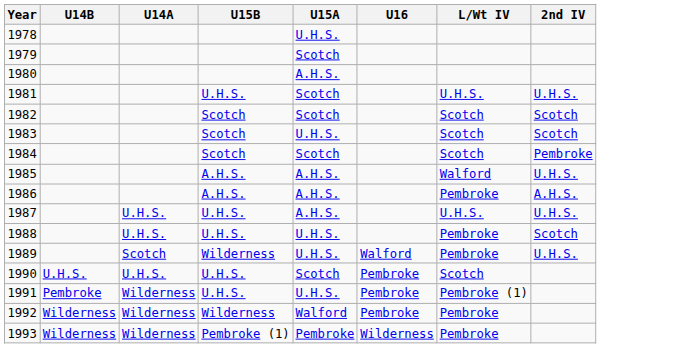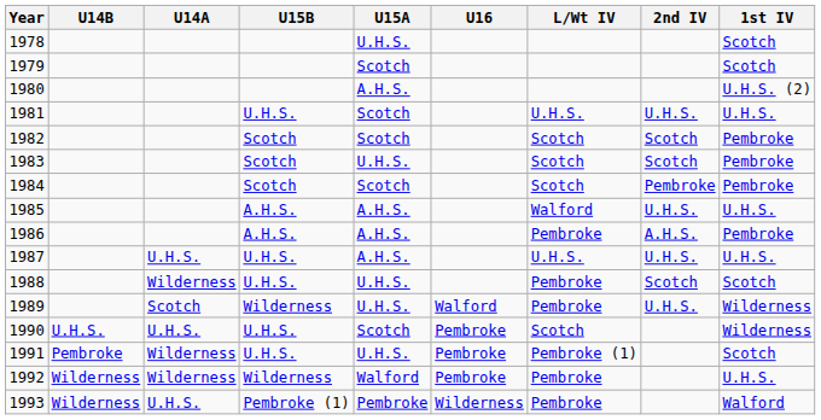 <table class="wikitable">
 <tr>
 <th>Year</th>
 <th>U14B</th>
 <th>U14A</th>
 <th>U15B</th>
 <th>U15A</th>
 <th>U16</th>
 <th>L/Wt IV</th>
 <th>2nd IV</th>
+<th>1st IV</th>
 </tr>
 <tr>
 <td>1978</td>
 <td></td>
 <td></td>
 <td></td>
 <td><a href='#'>U.H.S.</a></td>
 <td></td>
 <td></td>
 <td></td>
+<td><a href='#'>Scotch</a></td>
 </tr>
 <tr>
 <td>1979</td>
 <td></td>
 <td></td>
 <td></td>
 <td><a href='#'>Scotch</a></td>
 <td></td>
 <td></td>
 <td></td>
+<td><a href='#'>Scotch</a></td>
 </tr>
 <tr>
 <td>1980</td>
 <td></td>
 <td></td>
 <td></td>
 <td><a href='#'>A.H.S.</a></td>
 <td></td>
 <td></td>
 <td></td>
+<td><a href='#'>U.H.S.</a> (2)</td>
 </tr>
 <tr>
 <td>1981</td>
 <td></td>
 <td></td>
 <td><a href='#'>U.H.S.</a></td>
 <td><a href='#'>Scotch</a></td>
 <td></td>
+<td><a href='#'>U.H.S.</a></td>
 <td><a href='#'>U.H.S.</a></td>
 <td><a href='#'>U.H.S.</a></td>
 </tr>
 <tr>
 <td>1982</td>
 <td></td>
 <td></td>
 <td><a href='#'>Scotch</a></td>
 <td><a href='#'>Scotch</a></td>
 <td></td>
 <td><a href='#'>Scotch</a></td>
 <td><a href='#'>Scotch</a></td>
+<td><a href='#'>Pembroke</a></td>
 </tr>
 <tr>
 <td>1983</td>
 <td></td>
 <td></td>
 <td><a href='#'>Scotch</a></td>
 <td><a href='#'>U.H.S.</a></td>
 <td></td>
 <td><a href='#'>Scotch</a></td>
 <td><a href='#'>Scotch</a></td>
+<td><a href='#'>Pembroke</a></td>
 </tr>
 <tr>
 <td>1984</td>
 <td></td>
 <td></td>
 <td><a href='#'>Scotch</a></td>
 <td><a href='#'>Scotch</a></td>
 <td></td>
 <td><a href='#'>Scotch</a></td>
+<td><a href='#'>Pembroke</a></td>
 <td><a href='#'>Pembroke</a></td>
 </tr>
 <tr>
 <td>1985</td>
 <td></td>
 <td></td>
 <td><a href='#'>A.H.S.</a></td>
 <td><a href='#'>A.H.S.</a></td>
 <td></td>
 <td><a href='#'>Walford</a></td>
 <td><a href='#'>U.H.S.</a></td>
+<td><a href='#'>U.H.S.</a></td>
 </tr>
 <tr>
 <td>1986</td>
 <td></td>
 <td></td>
 <td><a href='#'>A.H.S.</a></td>
 <td><a href='#'>A.H.S.</a></td>
 <td></td>
 <td><a href='#'>Pembroke</a></td>
 <td><a href='#'>A.H.S.</a></td>
+<td><a href='#'>Pembroke</a></td>
 </tr>
 <tr>
 <td>1987</td>
 <td></td>
 <td><a href='#'>U.H.S.</a></td>
 <td><a href='#'>U.H.S.</a></td>
 <td><a href='#'>A.H.S.</a></td>
 <td></td>
 <td><a href='#'>U.H.S.</a></td>
 <td><a href='#'>U.H.S.</a></td>
+<td><a href='#'>U.H.S.</a></td>
 </tr>
 <tr>
 <td>1988</td>
 <td></td>
-<td><a href='#'>U.H.S.</a></td>
+<td><a href='#'>Wilderness</a></td>
 <td><a href='#'>U.H.S.</a></td>
 <td><a href='#'>U.H.S.</a></td>
 <td></td>
 <td><a href='#'>Pembroke</a></td>
+<td><a href='#'>Scotch</a></td>
 <td><a href='#'>Scotch</a></td>
 </tr>
 <tr>
 <td>1989</td>
 <td></td>
 <td><a href='#'>Scotch</a></td>
 <td><a href='#'>Wilderness</a></td>
 <td><a href='#'>U.H.S.</a></td>
 <td><a href='#'>Walford</a></td>
 <td><a href='#'>Pembroke</a></td>
 <td><a href='#'>U.H.S.</a></td>
+<td><a href='#'>Wilderness</a></td>
 </tr>
 <tr>
 <td>1990</td>
 <td><a href='#'>U.H.S.</a></td>
 <td><a href='#'>U.H.S.</a></td>
 <td><a href='#'>U.H.S.</a></td>
 <td><a href='#'>Scotch</a></td>
 <td><a href='#'>Pembroke</a></td>
 <td><a href='#'>Scotch</a></td>
 <td></td>
+<td><a href='#'>Wilderness</a></td>
 </tr>
 <tr>
 <td>1991</td>
 <td><a href='#'>Pembroke</a></td>
 <td><a href='#'>Wilderness</a></td>
 <td><a href='#'>U.H.S.</a></td>
 <td><a href='#'>U.H.S.</a></td>
 <td><a href='#'>Pembroke</a></td>
 <td><a href='#'>Pembroke</a> (1)</td>
 <td></td>
+<td><a href='#'>Scotch</a></td>
 </tr>
 <tr>
 <td>1992</td>
 <td><a href='#'>Wilderness</a></td>
 <td><a href='#'>Wilderness</a></td>
 <td><a href='#'>Wilderness</a></td>
 <td><a href='#'>Walford</a></td>
 <td><a href='#'>Pembroke</a></td>
 <td><a href='#'>Pembroke</a></td>
 <td></td>
+<td><a href='#'>U.H.S.</a></td>
 </tr>
 <tr>
 <td>1993</td>
 <td><a href='#'>Wilderness</a></td>
-<td><a href='#'>Wilderness</a></td>
+<td><a href='#'>U.H.S.</a></td>
 <td><a href='#'>Pembroke</a> (1)</td>
 <td><a href='#'>Pembroke</a></td>
 <td><a href='#'>Wilderness</a></td>
 <td><a href='#'>Pembroke</a></td>
 <td></td>
+<td><a href='#'>Walford</a></td>
 </tr>
 </table>
